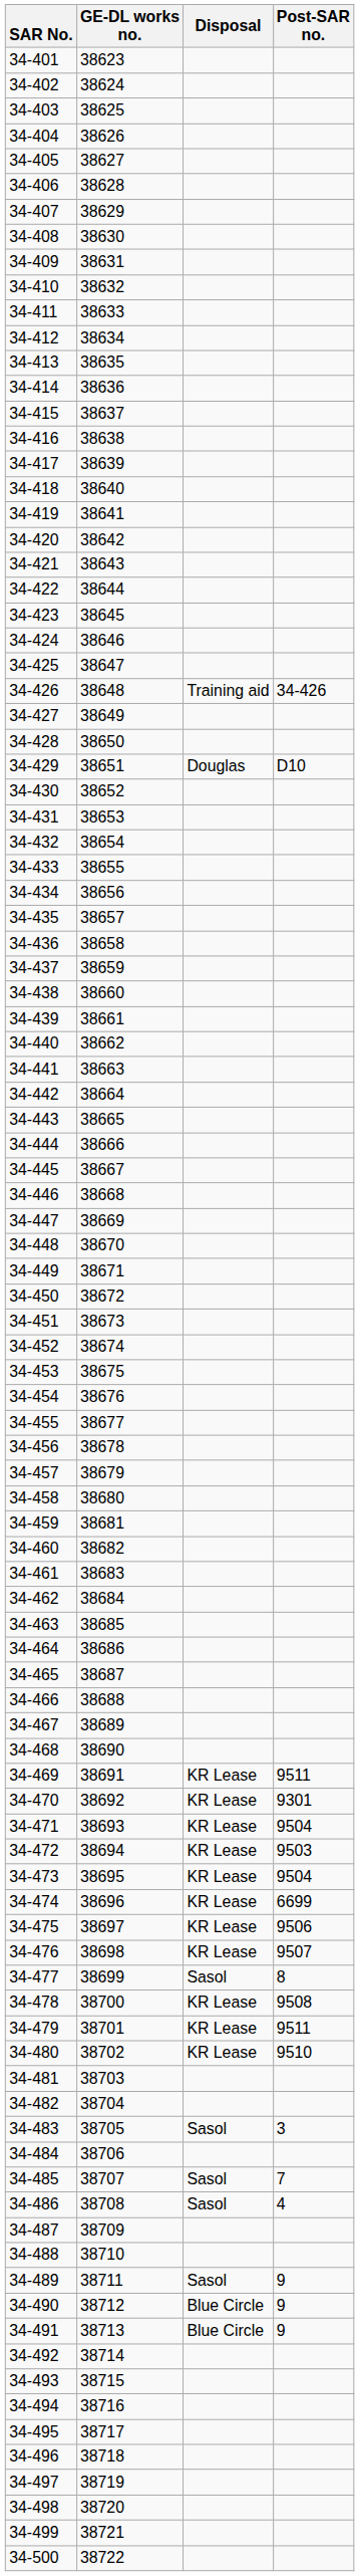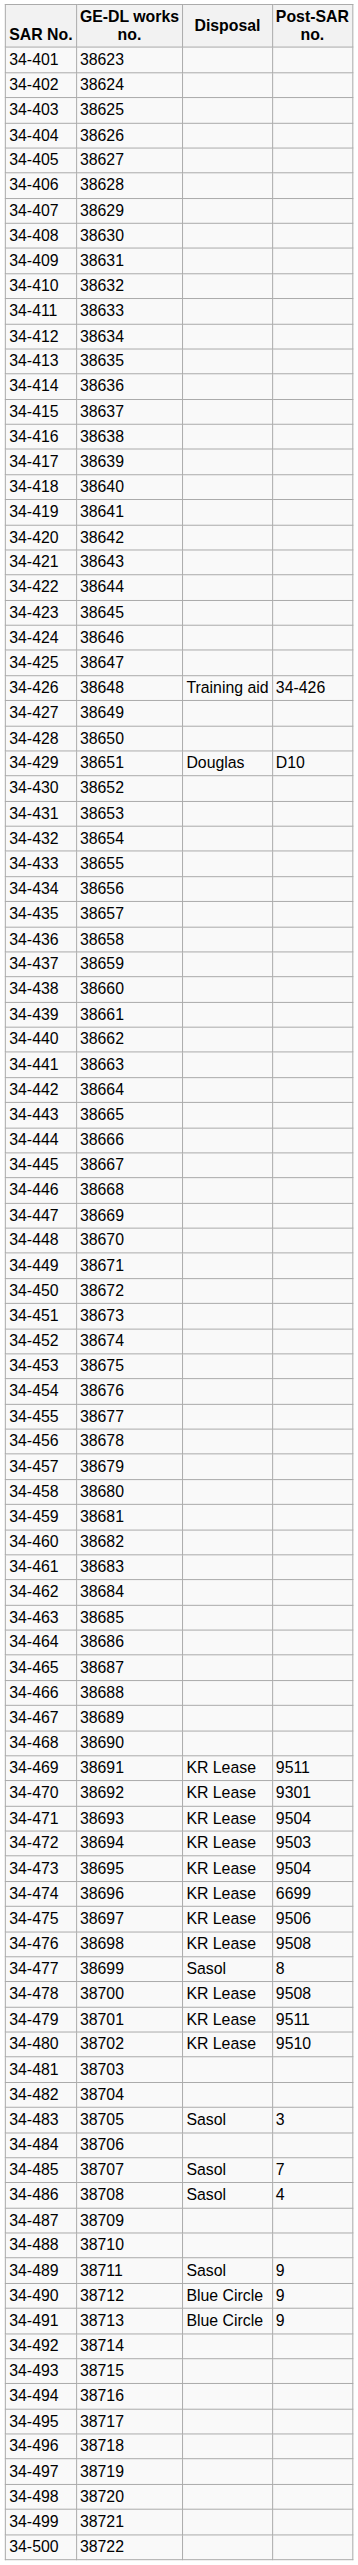 <table class="wikitable collapsible sortable collapsed" style="margin:0.5em auto; font-size:100%;">
 <tr>
 <th><br>SAR No.</th>
 <th>GE-DL works<br>no.</th>
 <th>Disposal</th>
 <th>Post-SAR<br>no.</th>
 </tr>
 <tr>
 <td>34-401</td>
 <td>38623</td>
 <td></td>
 <td></td>
 </tr>
 <tr>
 <td>34-402</td>
 <td>38624</td>
 <td></td>
 <td></td>
 </tr>
 <tr>
 <td>34-403</td>
 <td>38625</td>
 <td></td>
 <td></td>
 </tr>
 <tr>
 <td>34-404</td>
 <td>38626</td>
 <td></td>
 <td></td>
 </tr>
 <tr>
 <td>34-405</td>
 <td>38627</td>
 <td></td>
 <td></td>
 </tr>
 <tr>
 <td>34-406</td>
 <td>38628</td>
 <td></td>
 <td></td>
 </tr>
 <tr>
 <td>34-407</td>
 <td>38629</td>
 <td></td>
 <td></td>
 </tr>
 <tr>
 <td>34-408</td>
 <td>38630</td>
 <td></td>
 <td></td>
 </tr>
 <tr>
 <td>34-409</td>
 <td>38631</td>
 <td></td>
 <td></td>
 </tr>
 <tr>
 <td>34-410</td>
 <td>38632</td>
 <td></td>
 <td></td>
 </tr>
 <tr>
 <td>34-411</td>
 <td>38633</td>
 <td></td>
 <td></td>
 </tr>
 <tr>
 <td>34-412</td>
 <td>38634</td>
 <td></td>
 <td></td>
 </tr>
 <tr>
 <td>34-413</td>
 <td>38635</td>
 <td></td>
 <td></td>
 </tr>
 <tr>
 <td>34-414</td>
 <td>38636</td>
 <td></td>
 <td></td>
 </tr>
 <tr>
 <td>34-415</td>
 <td>38637</td>
 <td></td>
 <td></td>
 </tr>
 <tr>
 <td>34-416</td>
 <td>38638</td>
 <td></td>
 <td></td>
 </tr>
 <tr>
 <td>34-417</td>
 <td>38639</td>
 <td></td>
 <td></td>
 </tr>
 <tr>
 <td>34-418</td>
 <td>38640</td>
 <td></td>
 <td></td>
 </tr>
 <tr>
 <td>34-419</td>
 <td>38641</td>
 <td></td>
 <td></td>
 </tr>
 <tr>
 <td>34-420</td>
 <td>38642</td>
 <td></td>
 <td></td>
 </tr>
 <tr>
 <td>34-421</td>
 <td>38643</td>
 <td></td>
 <td></td>
 </tr>
 <tr>
 <td>34-422</td>
 <td>38644</td>
 <td></td>
 <td></td>
 </tr>
 <tr>
 <td>34-423</td>
 <td>38645</td>
 <td></td>
 <td></td>
 </tr>
 <tr>
 <td>34-424</td>
 <td>38646</td>
 <td></td>
 <td></td>
 </tr>
 <tr>
 <td>34-425</td>
 <td>38647</td>
 <td></td>
 <td></td>
 </tr>
 <tr>
 <td>34-426</td>
 <td>38648</td>
 <td>Training aid</td>
 <td>34-426</td>
 </tr>
 <tr>
 <td>34-427</td>
 <td>38649</td>
 <td></td>
 <td></td>
 </tr>
 <tr>
 <td>34-428</td>
 <td>38650</td>
 <td></td>
 <td></td>
 </tr>
 <tr>
 <td>34-429</td>
 <td>38651</td>
 <td>Douglas</td>
 <td>D10</td>
 </tr>
 <tr>
 <td>34-430</td>
 <td>38652</td>
 <td></td>
 <td></td>
 </tr>
 <tr>
 <td>34-431</td>
 <td>38653</td>
 <td></td>
 <td></td>
 </tr>
 <tr>
 <td>34-432</td>
 <td>38654</td>
 <td></td>
 <td></td>
 </tr>
 <tr>
 <td>34-433</td>
 <td>38655</td>
 <td></td>
 <td></td>
 </tr>
 <tr>
 <td>34-434</td>
 <td>38656</td>
 <td></td>
 <td></td>
 </tr>
 <tr>
 <td>34-435</td>
 <td>38657</td>
 <td></td>
 <td></td>
 </tr>
 <tr>
 <td>34-436</td>
 <td>38658</td>
 <td></td>
 <td></td>
 </tr>
 <tr>
 <td>34-437</td>
 <td>38659</td>
 <td></td>
 <td></td>
 </tr>
 <tr>
 <td>34-438</td>
 <td>38660</td>
 <td></td>
 <td></td>
 </tr>
 <tr>
 <td>34-439</td>
 <td>38661</td>
 <td></td>
 <td></td>
 </tr>
 <tr>
 <td>34-440</td>
 <td>38662</td>
 <td></td>
 <td></td>
 </tr>
 <tr>
 <td>34-441</td>
 <td>38663</td>
 <td></td>
 <td></td>
 </tr>
 <tr>
 <td>34-442</td>
 <td>38664</td>
 <td></td>
 <td></td>
 </tr>
 <tr>
 <td>34-443</td>
 <td>38665</td>
 <td></td>
 <td></td>
 </tr>
 <tr>
 <td>34-444</td>
 <td>38666</td>
 <td></td>
 <td></td>
 </tr>
 <tr>
 <td>34-445</td>
 <td>38667</td>
 <td></td>
 <td></td>
 </tr>
 <tr>
 <td>34-446</td>
 <td>38668</td>
 <td></td>
 <td></td>
 </tr>
 <tr>
 <td>34-447</td>
 <td>38669</td>
 <td></td>
 <td></td>
 </tr>
 <tr>
 <td>34-448</td>
 <td>38670</td>
 <td></td>
 <td></td>
 </tr>
 <tr>
 <td>34-449</td>
 <td>38671</td>
 <td></td>
 <td></td>
 </tr>
 <tr>
 <td>34-450</td>
 <td>38672</td>
 <td></td>
 <td></td>
 </tr>
 <tr>
 <td>34-451</td>
 <td>38673</td>
 <td></td>
 <td></td>
 </tr>
 <tr>
 <td>34-452</td>
 <td>38674</td>
 <td></td>
 <td></td>
 </tr>
 <tr>
 <td>34-453</td>
 <td>38675</td>
 <td></td>
 <td></td>
 </tr>
 <tr>
 <td>34-454</td>
 <td>38676</td>
 <td></td>
 <td></td>
 </tr>
 <tr>
 <td>34-455</td>
 <td>38677</td>
 <td></td>
 <td></td>
 </tr>
 <tr>
 <td>34-456</td>
 <td>38678</td>
 <td></td>
 <td></td>
 </tr>
 <tr>
 <td>34-457</td>
 <td>38679</td>
 <td></td>
 <td></td>
 </tr>
 <tr>
 <td>34-458</td>
 <td>38680</td>
 <td></td>
 <td></td>
 </tr>
 <tr>
 <td>34-459</td>
 <td>38681</td>
 <td></td>
 <td></td>
 </tr>
 <tr>
 <td>34-460</td>
 <td>38682</td>
 <td></td>
 <td></td>
 </tr>
 <tr>
 <td>34-461</td>
 <td>38683</td>
 <td></td>
 <td></td>
 </tr>
 <tr>
 <td>34-462</td>
 <td>38684</td>
 <td></td>
 <td></td>
 </tr>
 <tr>
 <td>34-463</td>
 <td>38685</td>
 <td></td>
 <td></td>
 </tr>
 <tr>
 <td>34-464</td>
 <td>38686</td>
 <td></td>
 <td></td>
 </tr>
 <tr>
 <td>34-465</td>
 <td>38687</td>
 <td></td>
 <td></td>
 </tr>
 <tr>
 <td>34-466</td>
 <td>38688</td>
 <td></td>
 <td></td>
 </tr>
 <tr>
 <td>34-467</td>
 <td>38689</td>
 <td></td>
 <td></td>
 </tr>
 <tr>
 <td>34-468</td>
 <td>38690</td>
 <td></td>
 <td></td>
 </tr>
 <tr>
 <td>34-469</td>
 <td>38691</td>
 <td>KR Lease</td>
 <td>9511</td>
 </tr>
 <tr>
 <td>34-470</td>
 <td>38692</td>
 <td>KR Lease</td>
 <td>9301</td>
 </tr>
 <tr>
 <td>34-471</td>
 <td>38693</td>
 <td>KR Lease</td>
 <td>9504</td>
 </tr>
 <tr>
 <td>34-472</td>
 <td>38694</td>
 <td>KR Lease</td>
 <td>9503</td>
 </tr>
 <tr>
 <td>34-473</td>
 <td>38695</td>
 <td>KR Lease</td>
 <td>9504</td>
 </tr>
 <tr>
 <td>34-474</td>
 <td>38696</td>
 <td>KR Lease</td>
 <td>6699</td>
 </tr>
 <tr>
 <td>34-475</td>
 <td>38697</td>
 <td>KR Lease</td>
 <td>9506</td>
 </tr>
 <tr>
 <td>34-476</td>
 <td>38698</td>
 <td>KR Lease</td>
-<td>9507</td>
+<td>9508</td>
 </tr>
 <tr>
 <td>34-477</td>
 <td>38699</td>
 <td>Sasol</td>
 <td>8</td>
 </tr>
 <tr>
 <td>34-478</td>
 <td>38700</td>
 <td>KR Lease</td>
 <td>9508</td>
 </tr>
 <tr>
 <td>34-479</td>
 <td>38701</td>
 <td>KR Lease</td>
 <td>9511</td>
 </tr>
 <tr>
 <td>34-480</td>
 <td>38702</td>
 <td>KR Lease</td>
 <td>9510</td>
 </tr>
 <tr>
 <td>34-481</td>
 <td>38703</td>
 <td></td>
 <td></td>
 </tr>
 <tr>
 <td>34-482</td>
 <td>38704</td>
 <td></td>
 <td></td>
 </tr>
 <tr>
 <td>34-483</td>
 <td>38705</td>
 <td>Sasol</td>
 <td>3</td>
 </tr>
 <tr>
 <td>34-484</td>
 <td>38706</td>
 <td></td>
 <td></td>
 </tr>
 <tr>
 <td>34-485</td>
 <td>38707</td>
 <td>Sasol</td>
 <td>7</td>
 </tr>
 <tr>
 <td>34-486</td>
 <td>38708</td>
 <td>Sasol</td>
 <td>4</td>
 </tr>
 <tr>
 <td>34-487</td>
 <td>38709</td>
 <td></td>
 <td></td>
 </tr>
 <tr>
 <td>34-488</td>
 <td>38710</td>
 <td></td>
 <td></td>
 </tr>
 <tr>
 <td>34-489</td>
 <td>38711</td>
 <td>Sasol</td>
 <td>9</td>
 </tr>
 <tr>
 <td>34-490</td>
 <td>38712</td>
 <td>Blue Circle</td>
 <td>9</td>
 </tr>
 <tr>
 <td>34-491</td>
 <td>38713</td>
 <td>Blue Circle</td>
 <td>9</td>
 </tr>
 <tr>
 <td>34-492</td>
 <td>38714</td>
 <td></td>
 <td></td>
 </tr>
 <tr>
 <td>34-493</td>
 <td>38715</td>
 <td></td>
 <td></td>
 </tr>
 <tr>
 <td>34-494</td>
 <td>38716</td>
 <td></td>
 <td></td>
 </tr>
 <tr>
 <td>34-495</td>
 <td>38717</td>
 <td></td>
 <td></td>
 </tr>
 <tr>
 <td>34-496</td>
 <td>38718</td>
 <td></td>
 <td></td>
 </tr>
 <tr>
 <td>34-497</td>
 <td>38719</td>
 <td></td>
 <td></td>
 </tr>
 <tr>
 <td>34-498</td>
 <td>38720</td>
 <td></td>
 <td></td>
 </tr>
 <tr>
 <td>34-499</td>
 <td>38721</td>
 <td></td>
 <td></td>
 </tr>
 <tr>
 <td>34-500</td>
 <td>38722</td>
 <td></td>
 <td></td>
 </tr>
 </table>
